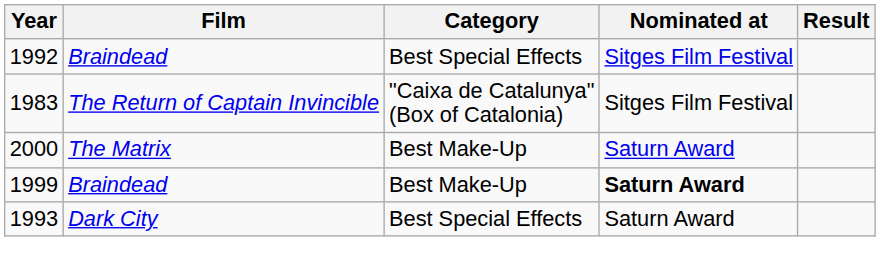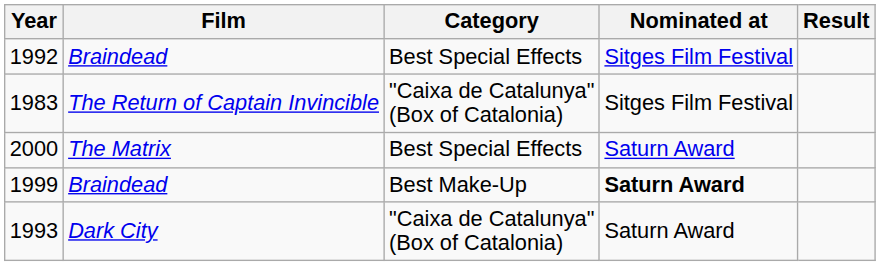 <table class="wikitable">
 <tr>
 <th>Year</th>
 <th>Film</th>
 <th>Category</th>
 <th>Nominated at</th>
 <th>Result</th>
 </tr>
 <tr>
 <td>1992</td>
 <td><em><a href='#'>Braindead</a></em></td>
 <td>Best Special Effects</td>
 <td><a href='#'>Sitges Film Festival</a></td>
 <td></td>
 </tr>
 <tr>
 <td>1983</td>
 <td><em><a href='#'>The Return of Captain Invincible</a></em></td>
 <td>"Caixa de Catalunya"<br>(Box of Catalonia)</td>
 <td>Sitges Film Festival</td>
 <td></td>
 </tr>
 <tr>
 <td>2000</td>
 <td><em><a href='#'>The Matrix</a></em></td>
-<td>Best Make-Up</td>
+<td>Best Special Effects</td>
 <td><a href='#'>Saturn Award</a></td>
 <td></td>
 </tr>
 <tr>
 <td>1999</td>
 <td><em><a href='#'>Braindead</a></em></td>
 <td>Best Make-Up</td>
 <td><strong>Saturn Award</strong></td>
 <td></td>
 </tr>
 <tr>
 <td>1993</td>
 <td><em><a href='#'>Dark City</a></em></td>
-<td>Best Special Effects</td>
+<td>"Caixa de Catalunya"<br>(Box of Catalonia)</td>
 <td>Saturn Award</td>
 <td></td>
 </tr>
 </table>
